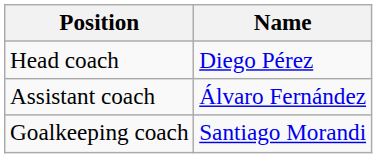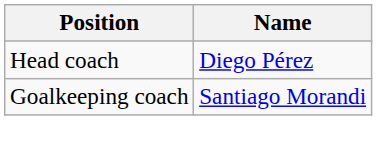 <table class="wikitable">
 <tr>
 <th>Position</th>
 <th>Name</th>
 </tr>
 <tr>
 <td>Head coach</td>
 <td> <a href='#'>Diego Pérez</a></td>
 </tr>
 <tr>
-<td>Assistant coach</td>
-<td> <a href='#'>Álvaro Fernández</a></td>
-</tr>
-<tr>
 <td>Goalkeeping coach</td>
 <td> <a href='#'>Santiago Morandi</a></td>
 </tr>
 </table>
